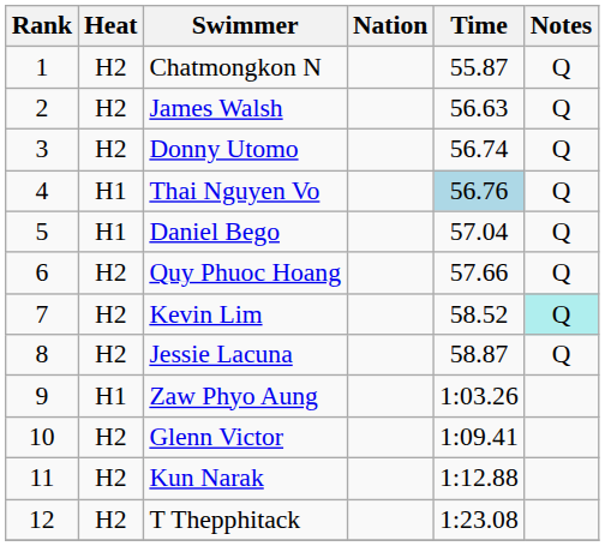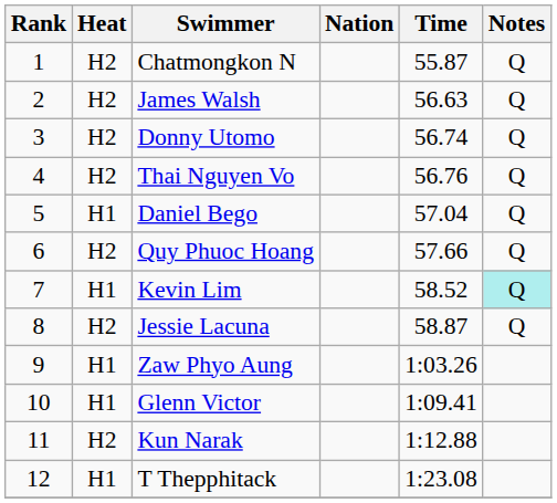 <table class="wikitable sortable" style="text-align:center">
 <tr>
 <th>Rank</th>
 <th>Heat</th>
 <th>Swimmer</th>
 <th>Nation</th>
 <th>Time</th>
 <th>Notes</th>
 </tr>
 <tr>
 <td>1</td>
 <td>H2</td>
 <td align=left>Chatmongkon N</td>
 <td align=left></td>
 <td>55.87</td>
 <td>Q</td>
 </tr>
 <tr>
 <td>2</td>
 <td>H2</td>
 <td align=left><a href='#'>James Walsh</a></td>
 <td align=left></td>
 <td>56.63</td>
 <td>Q</td>
 </tr>
 <tr>
 <td>3</td>
 <td>H2</td>
 <td align=left><a href='#'>Donny Utomo</a></td>
 <td align=left></td>
 <td>56.74</td>
 <td>Q</td>
 </tr>
 <tr>
 <td>4</td>
-<td>H1</td>
+<td>H2</td>
 <td align=left><a href='#'>Thai Nguyen Vo</a></td>
 <td align=left></td>
-<td style="background: lightblue;">56.76</td>
+<td>56.76</td>
 <td>Q</td>
 </tr>
 <tr>
 <td>5</td>
 <td>H1</td>
 <td align=left><a href='#'>Daniel Bego</a></td>
 <td align=left></td>
 <td>57.04</td>
 <td>Q</td>
 </tr>
 <tr>
 <td>6</td>
 <td>H2</td>
 <td align=left><a href='#'>Quy Phuoc Hoang</a></td>
 <td align=left></td>
 <td>57.66</td>
 <td>Q</td>
 </tr>
 <tr>
 <td>7</td>
-<td>H2</td>
+<td>H1</td>
 <td align=left><a href='#'>Kevin Lim</a></td>
 <td align=left></td>
 <td>58.52</td>
 <td style="background: paleturquoise;">Q</td>
 </tr>
 <tr>
 <td>8</td>
 <td>H2</td>
 <td align=left><a href='#'>Jessie Lacuna</a></td>
 <td align=left></td>
 <td>58.87</td>
 <td>Q</td>
 </tr>
 <tr>
 <td>9</td>
 <td>H1</td>
 <td align=left><a href='#'>Zaw Phyo Aung</a></td>
 <td align=left></td>
 <td>1:03.26</td>
 <td></td>
 </tr>
 <tr>
 <td>10</td>
-<td>H2</td>
+<td>H1</td>
 <td align=left><a href='#'>Glenn Victor</a></td>
 <td align=left></td>
 <td>1:09.41</td>
 <td></td>
 </tr>
 <tr>
 <td>11</td>
 <td>H2</td>
 <td align=left><a href='#'>Kun Narak</a></td>
 <td align=left></td>
 <td>1:12.88</td>
 <td></td>
 </tr>
 <tr>
 <td>12</td>
-<td>H2</td>
+<td>H1</td>
 <td align=left>T Thepphitack</td>
 <td align=left></td>
 <td>1:23.08</td>
 <td></td>
 </tr>
 <tr>
 </tr>
 </table>
